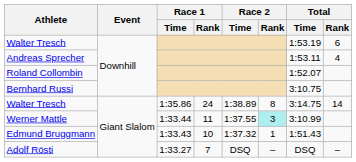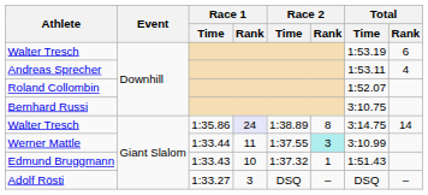 <table class="wikitable" style="font-size:90%">
 <tr>
 <th rowspan="2">Athlete</th>
 <th rowspan="2">Event</th>
 <th colspan="2">Race 1</th>
 <th colspan="2">Race 2</th>
 <th colspan="2">Total</th>
 </tr>
 <tr>
 <th>Time</th>
 <th>Rank</th>
 <th>Time</th>
 <th>Rank</th>
 <th>Time</th>
 <th>Rank</th>
 </tr>
 <tr>
 <td><a href='#'>Walter Tresch</a></td>
 <td rowspan="4">Downhill</td>
 <td colspan="4" bgcolor="wheat"></td>
 <td align="center">1:53.19</td>
 <td align="center">6</td>
 </tr>
 <tr>
 <td><a href='#'>Andreas Sprecher</a></td>
 <td colspan="4" bgcolor="wheat"></td>
 <td align="center">1:53.11</td>
 <td align="center">4</td>
 </tr>
 <tr>
 <td><a href='#'>Roland Collombin</a></td>
 <td colspan="4" bgcolor="wheat"></td>
 <td align="center">1:52.07</td>
 <td align="center"></td>
 </tr>
 <tr>
 <td><a href='#'>Bernhard Russi</a></td>
 <td colspan="4" bgcolor="wheat"></td>
 <td align="center">3:10.75</td>
 <td align="center"></td>
 </tr>
 <tr>
 <td><a href='#'>Walter Tresch</a></td>
 <td rowspan="4">Giant Slalom</td>
 <td align="center">1:35.86</td>
-<td align="center">24</td>
+<td align="center" style="background: lavender;">24</td>
 <td align="center">1:38.89</td>
 <td align="center">8</td>
 <td align="center">3:14.75</td>
 <td align="center">14</td>
 </tr>
 <tr>
 <td><a href='#'>Werner Mattle</a></td>
 <td align="center">1:33.44</td>
 <td align="center">11</td>
 <td align="center">1:37.55</td>
 <td align="center" style="background: paleturquoise;">3</td>
 <td align="center">3:10.99</td>
 <td align="center"></td>
 </tr>
 <tr>
 <td><a href='#'>Edmund Bruggmann</a></td>
 <td align="center">1:33.43</td>
 <td align="center">10</td>
 <td align="center">1:37.32</td>
 <td align="center">1</td>
 <td align="center">1:51.43</td>
 <td align="center"></td>
 </tr>
 <tr>
 <td><a href='#'>Adolf Rösti</a></td>
 <td align="center">1:33.27</td>
-<td align="center">7</td>
+<td align="center">3</td>
 <td align="center">DSQ</td>
 <td align="center">–</td>
 <td align="center">DSQ</td>
 <td align="center">–</td>
 </tr>
 </table>
